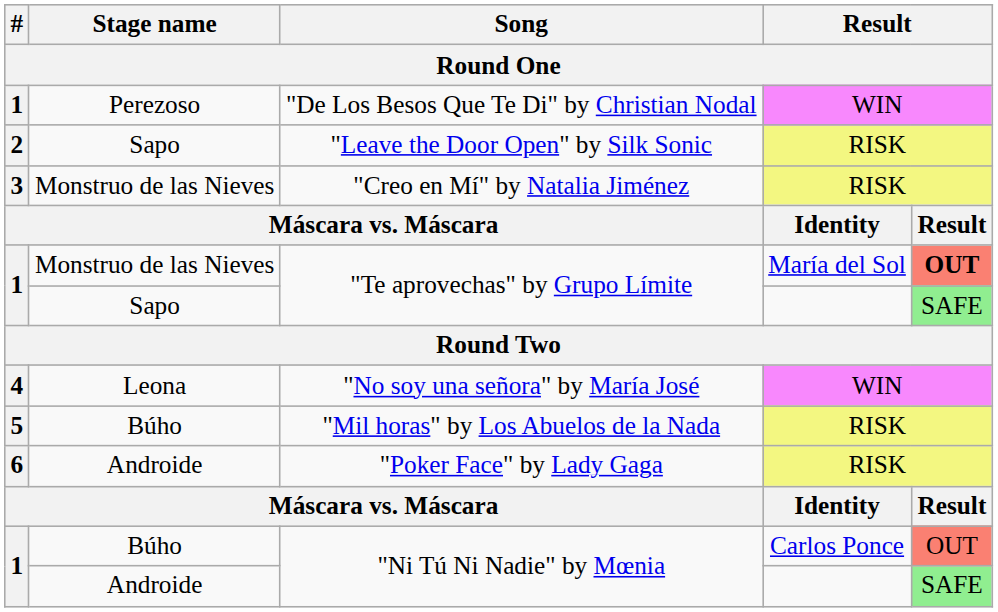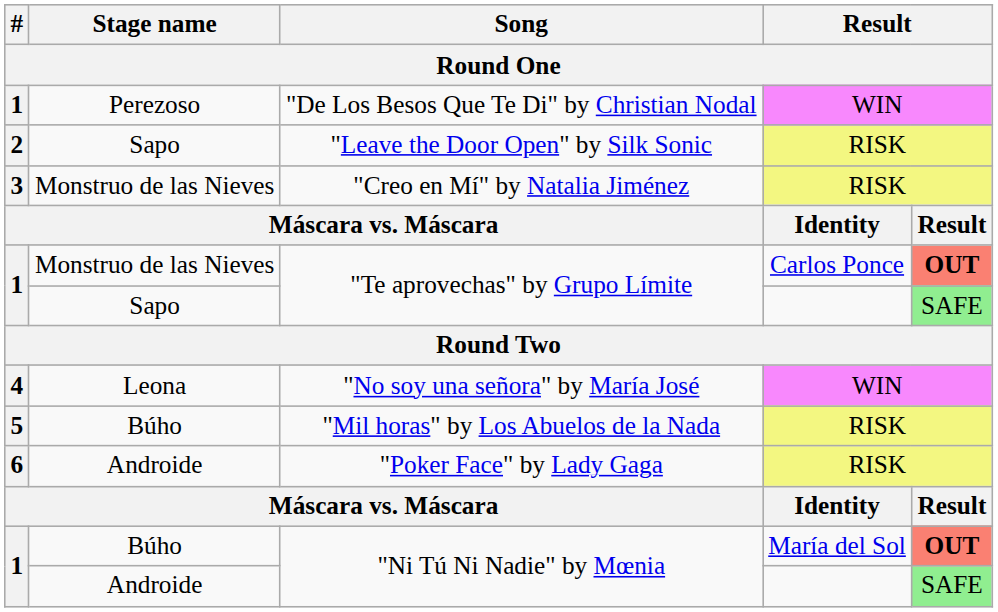 <table class="wikitable plainrowheaders" style="text-align: center;">
 <tr>
 <th>#</th>
 <th>Stage name</th>
 <th>Song</th>
 <th colspan=2>Result</th>
 </tr>
 <tr>
 <th colspan="5">Round One</th>
 </tr>
 <tr>
 <th>1</th>
 <td>Perezoso</td>
 <td>"De Los Besos Que Te Di" by <a href='#'>Christian Nodal</a></td>
 <td colspan=2 bgcolor=#F888FD>WIN</td>
 </tr>
 <tr>
 <th>2</th>
 <td>Sapo</td>
 <td>"<a href='#'>Leave the Door Open</a>" by <a href='#'>Silk Sonic</a></td>
 <td colspan=2 bgcolor=#F3F781>RISK</td>
 </tr>
 <tr>
 <th>3</th>
 <td>Monstruo de las Nieves</td>
 <td>"Creo en Mí" by <a href='#'>Natalia Jiménez</a></td>
 <td colspan=2 bgcolor=#F3F781>RISK</td>
 </tr>
 <tr>
 <th colspan="3">Máscara vs. Máscara</th>
 <th>Identity</th>
 <th>Result</th>
 </tr>
 <tr>
 <th rowspan="2">1</th>
 <td>Monstruo de las Nieves</td>
 <td rowspan="2">"Te aprovechas" by <a href='#'>Grupo Límite</a></td>
-<td><a href='#'>María del Sol</a></td>
+<td><a href='#'>Carlos Ponce</a></td>
 <td bgcolor=salmon><strong>OUT</strong></td>
 </tr>
 <tr>
 <td>Sapo</td>
 <td></td>
 <td bgcolor=lightgreen>SAFE</td>
 </tr>
 <tr>
 <th colspan="5">Round Two</th>
 </tr>
 <tr>
 <th>4</th>
 <td>Leona</td>
 <td>"<a href='#'>No soy una señora</a>" by <a href='#'>María José</a></td>
 <td colspan=2 bgcolor=#F888FD>WIN</td>
 </tr>
 <tr>
 <th>5</th>
 <td>Búho</td>
 <td>"<a href='#'>Mil horas</a>" by <a href='#'>Los Abuelos de la Nada</a></td>
 <td colspan=2 bgcolor=#F3F781>RISK</td>
 </tr>
 <tr>
 <th>6</th>
 <td>Androide</td>
 <td>"<a href='#'>Poker Face</a>" by <a href='#'>Lady Gaga</a></td>
 <td colspan=2 bgcolor=#F3F781>RISK</td>
 </tr>
 <tr>
 <th colspan="3">Máscara vs. Máscara</th>
 <th>Identity</th>
 <th>Result</th>
 </tr>
 <tr>
 <th rowspan="2">1</th>
 <td>Búho</td>
 <td rowspan="2">"Ni Tú Ni Nadie" by <a href='#'>Mœnia</a></td>
-<td><a href='#'>Carlos Ponce</a></td>
-<td bgcolor=salmon>OUT</td>
+<td><a href='#'>María del Sol</a></td>
+<td bgcolor=salmon><strong>OUT</strong></td>
 </tr>
 <tr>
 <td>Androide</td>
 <td></td>
 <td bgcolor=lightgreen>SAFE</td>
 </tr>
 </table>
